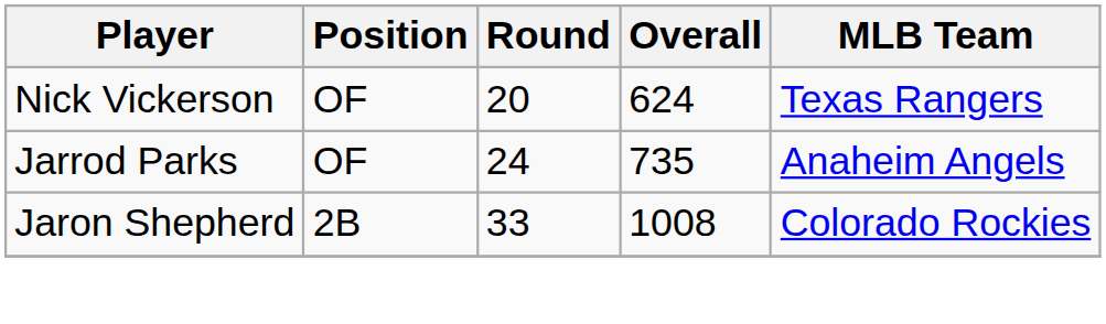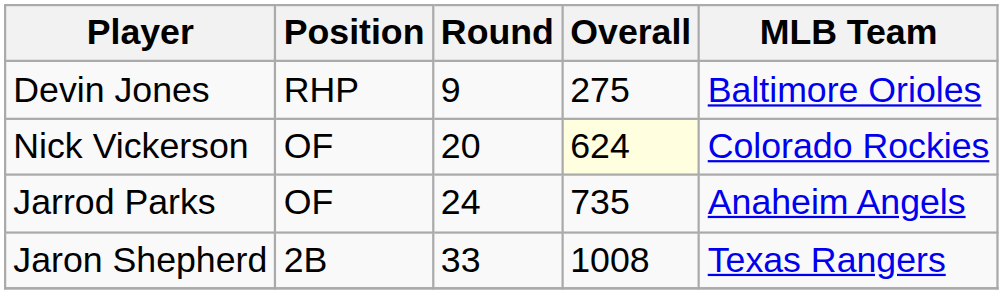 <table class="wikitable">
 <tr>
 <th>Player</th>
 <th>Position</th>
 <th>Round</th>
 <th>Overall</th>
 <th>MLB Team</th>
 </tr>
 <tr>
+<td>Devin Jones</td>
+<td>RHP</td>
+<td>9</td>
+<td>275</td>
+<td><a href='#'>Baltimore Orioles</a></td>
+</tr>
+<tr>
 <td>Nick Vickerson</td>
 <td>OF</td>
 <td>20</td>
-<td>624</td>
-<td><a href='#'>Texas Rangers</a></td>
+<td style="background: lightyellow;">624</td>
+<td><a href='#'>Colorado Rockies</a></td>
 </tr>
 <tr>
 <td>Jarrod Parks</td>
 <td>OF</td>
 <td>24</td>
 <td>735</td>
 <td><a href='#'>Anaheim Angels</a></td>
 </tr>
 <tr>
 <td>Jaron Shepherd</td>
 <td>2B</td>
 <td>33</td>
 <td>1008</td>
-<td><a href='#'>Colorado Rockies</a></td>
+<td><a href='#'>Texas Rangers</a></td>
 </tr>
 <tr>
 </tr>
 </table>
